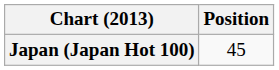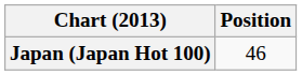 <table class="wikitable plainrowheaders" style="text-align:center">
 <tr>
 <th>Chart (2013)</th>
 <th>Position</th>
 </tr>
 <tr>
 <th scope="row">Japan (Japan Hot 100)</th>
-<td>45</td>
+<td>46</td>
 </tr>
 </table>
